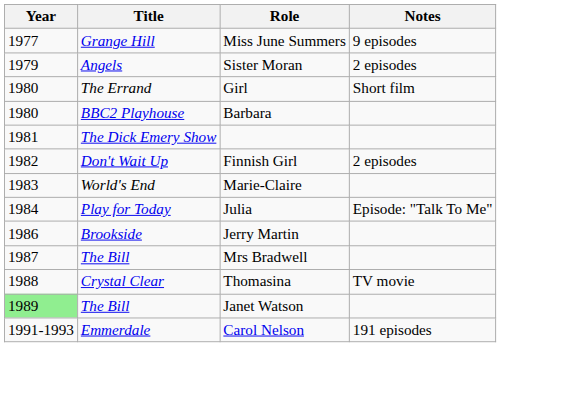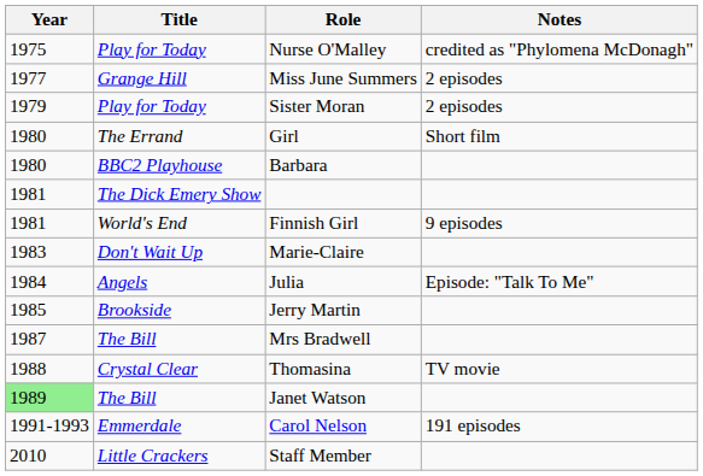 <table class= "wikitable">
 <tr>
 <th>Year</th>
 <th>Title</th>
 <th>Role</th>
 <th>Notes</th>
 </tr>
 <tr>
+<td>1975</td>
+<td><em><a href='#'>Play for Today</a></em></td>
+<td>Nurse O'Malley</td>
+<td>credited as "Phylomena McDonagh"</td>
+</tr>
+<tr>
 <td>1977</td>
 <td><em><a href='#'>Grange Hill</a></em></td>
 <td>Miss June Summers</td>
-<td>9 episodes</td>
+<td>2 episodes</td>
 </tr>
 <tr>
 <td>1979</td>
-<td><a href='#'><em>Angels</em></a></td>
+<td><em><a href='#'>Play for Today</a></em></td>
 <td>Sister Moran</td>
 <td>2 episodes</td>
 </tr>
 <tr>
 <td>1980</td>
 <td><em>The Errand</em></td>
 <td>Girl</td>
 <td>Short film</td>
 </tr>
 <tr>
 <td>1980</td>
 <td><em><a href='#'>BBC2 Playhouse</a></em></td>
 <td>Barbara</td>
 <td></td>
 </tr>
 <tr>
 <td>1981</td>
 <td><em><a href='#'>The Dick Emery Show</a></em></td>
 <td></td>
 <td></td>
 </tr>
 <tr>
-<td>1982</td>
-<td><em><a href='#'>Don't Wait Up</a></em></td>
+<td>1981</td>
+<td><em>World's End</em></td>
 <td>Finnish Girl</td>
-<td>2 episodes</td>
+<td>9 episodes</td>
 </tr>
 <tr>
 <td>1983</td>
-<td><em>World's End</em></td>
+<td><em><a href='#'>Don't Wait Up</a></em></td>
 <td>Marie-Claire</td>
 <td></td>
 </tr>
 <tr>
 <td>1984</td>
-<td><em><a href='#'>Play for Today</a></em></td>
+<td><a href='#'><em>Angels</em></a></td>
 <td>Julia</td>
 <td>Episode: "Talk To Me"</td>
 </tr>
 <tr>
-<td>1986</td>
+<td>1985</td>
 <td><em><a href='#'>Brookside</a></em></td>
 <td>Jerry Martin</td>
 <td></td>
 </tr>
 <tr>
 <td>1987</td>
 <td><em><a href='#'>The Bill</a></em></td>
 <td>Mrs Bradwell</td>
 <td></td>
 </tr>
 <tr>
 <td>1988</td>
 <td><em><a href='#'>Crystal Clear</a></em></td>
 <td>Thomasina</td>
 <td>TV movie</td>
 </tr>
 <tr>
 <td style="background: lightgreen;">1989</td>
 <td><em><a href='#'>The Bill</a></em></td>
 <td>Janet Watson</td>
 <td></td>
 </tr>
 <tr>
 <td>1991-1993</td>
 <td><em><a href='#'>Emmerdale</a></em></td>
 <td><a href='#'>Carol Nelson</a></td>
 <td>191 episodes</td>
 </tr>
+<tr>
+<td>2010</td>
+<td><em><a href='#'>Little Crackers</a></em></td>
+<td>Staff Member</td>
+<td></td>
+</tr>
 </table>
